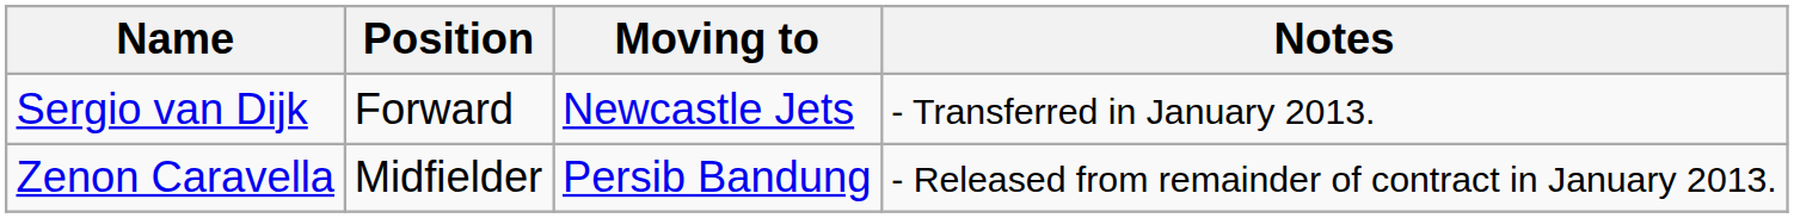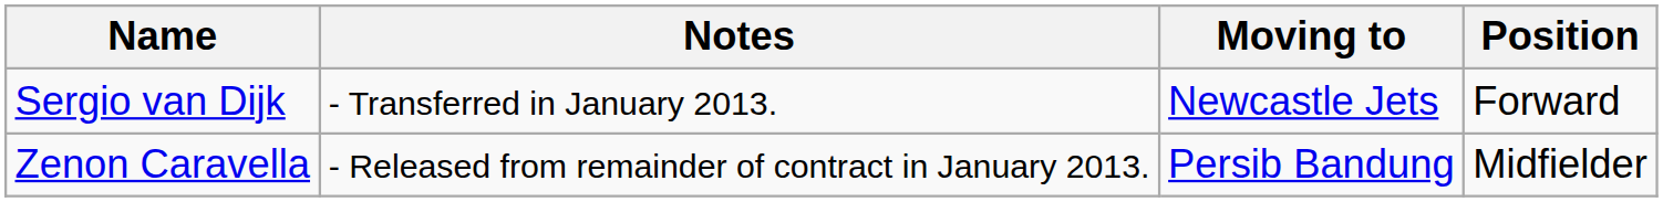 <table class="wikitable">
 <tr>
 <th>Name</th>
+<th>Notes</th>
+<th>Moving to</th>
 <th>Position</th>
-<th>Moving to</th>
-<th>Notes</th>
 </tr>
 <tr>
 <td> <a href='#'>Sergio van Dijk</a></td>
+<td><small>- Transferred in January 2013.</small></td>
+<td> <a href='#'>Newcastle Jets</a></td>
 <td>Forward</td>
-<td> <a href='#'>Newcastle Jets</a></td>
-<td><small>- Transferred in January 2013.</small></td>
 </tr>
 <tr>
 <td> <a href='#'>Zenon Caravella</a></td>
+<td><small>- Released from remainder of contract in January 2013.</small></td>
+<td> <a href='#'>Persib Bandung</a></td>
 <td>Midfielder</td>
-<td> <a href='#'>Persib Bandung</a></td>
-<td><small>- Released from remainder of contract in January 2013.</small></td>
 </tr>
 </table>
